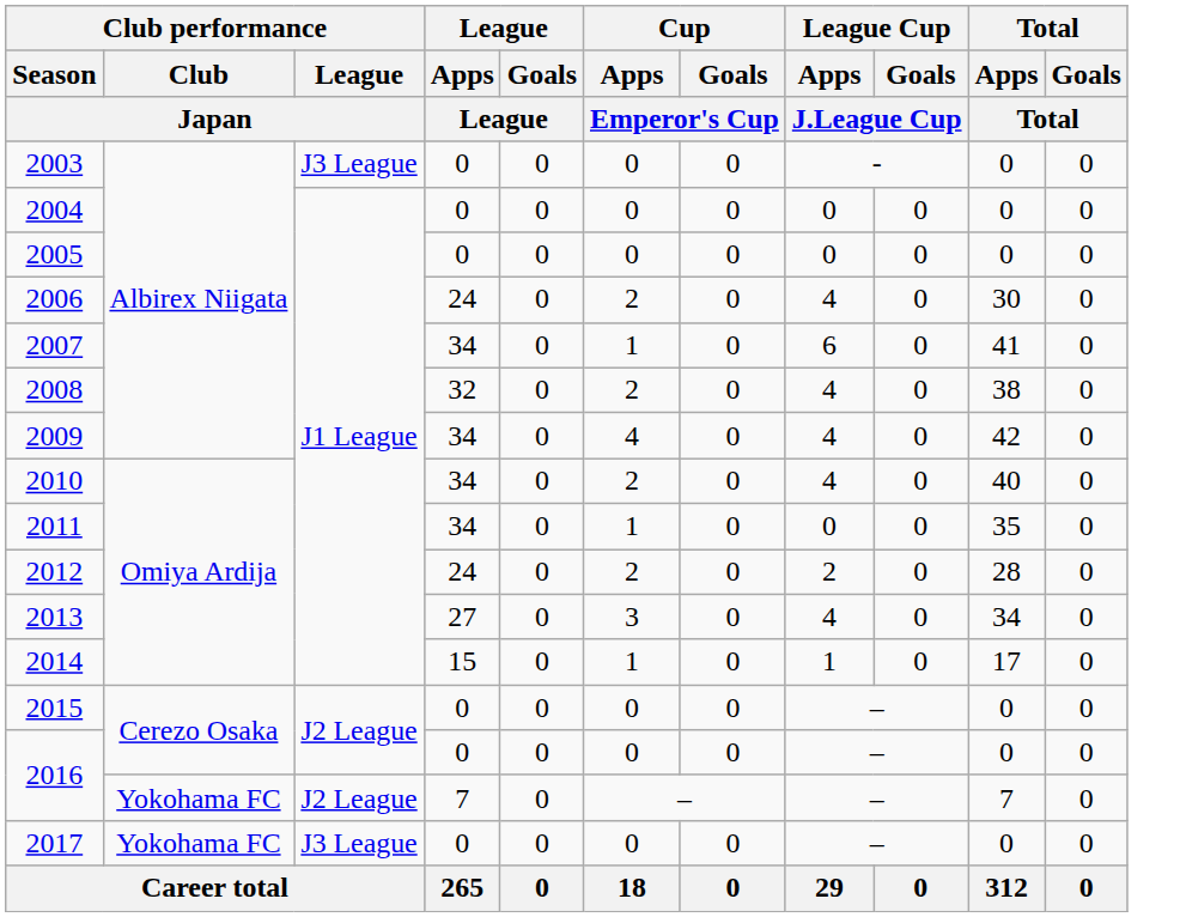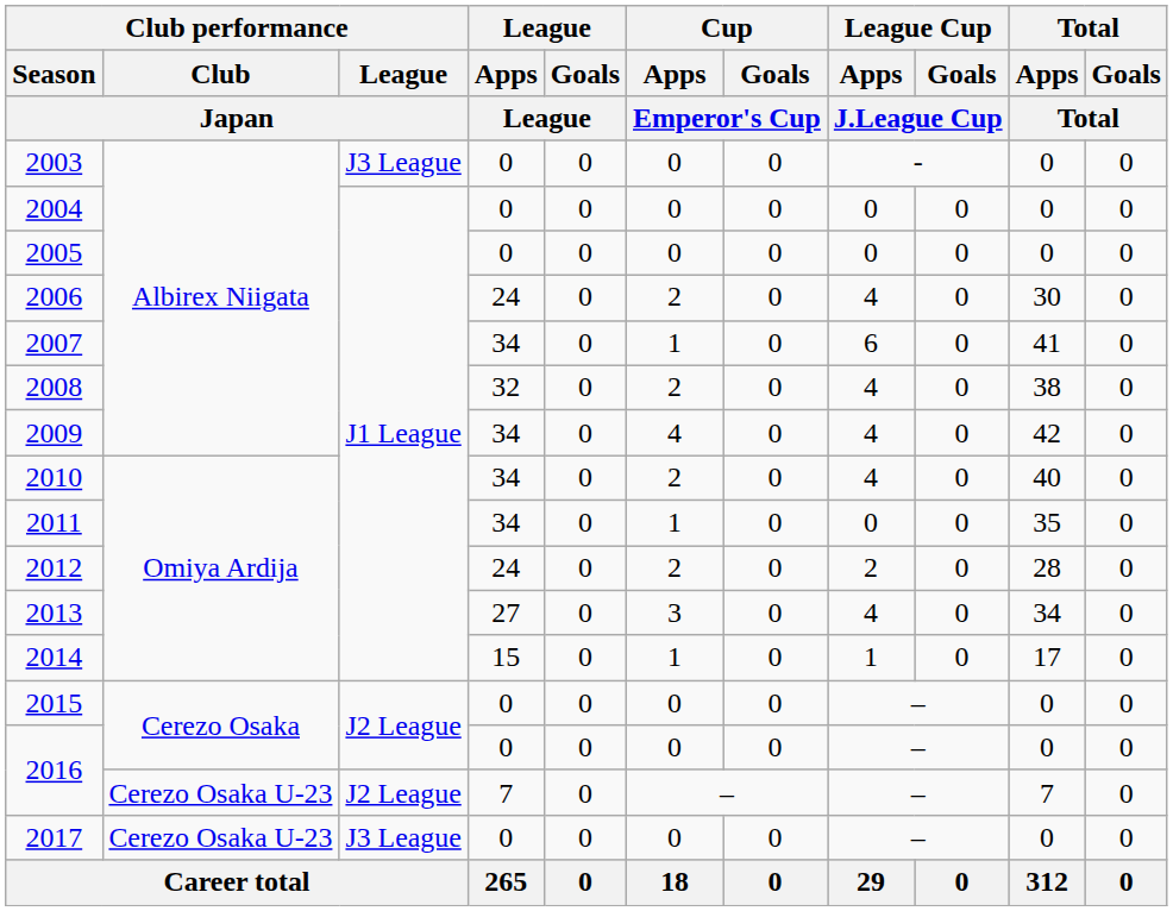 <table class="wikitable" style="text-align:center">
 <tr>
 <th colspan=3>Club performance</th>
 <th colspan=2>League</th>
 <th colspan=2>Cup</th>
 <th colspan=2>League Cup</th>
 <th colspan=2>Total</th>
 </tr>
 <tr>
 <th>Season</th>
 <th>Club</th>
 <th>League</th>
 <th>Apps</th>
 <th>Goals</th>
 <th>Apps</th>
 <th>Goals</th>
 <th>Apps</th>
 <th>Goals</th>
 <th>Apps</th>
 <th>Goals</th>
 </tr>
 <tr>
 <th colspan=3>Japan</th>
 <th colspan=2>League</th>
 <th colspan=2><a href='#'>Emperor's Cup</a></th>
 <th colspan=2><a href='#'>J.League Cup</a></th>
 <th colspan=2>Total</th>
 </tr>
 <tr>
 <td><a href='#'>2003</a></td>
 <td rowspan="7"><a href='#'>Albirex Niigata</a></td>
 <td><a href='#'>J3 League</a></td>
 <td>0</td>
 <td>0</td>
 <td>0</td>
 <td>0</td>
 <td colspan="2">-</td>
 <td>0</td>
 <td>0</td>
 </tr>
 <tr>
 <td><a href='#'>2004</a></td>
 <td rowspan="11"><a href='#'>J1 League</a></td>
 <td>0</td>
 <td>0</td>
 <td>0</td>
 <td>0</td>
 <td>0</td>
 <td>0</td>
 <td>0</td>
 <td>0</td>
 </tr>
 <tr>
 <td><a href='#'>2005</a></td>
 <td>0</td>
 <td>0</td>
 <td>0</td>
 <td>0</td>
 <td>0</td>
 <td>0</td>
 <td>0</td>
 <td>0</td>
 </tr>
 <tr>
 <td><a href='#'>2006</a></td>
 <td>24</td>
 <td>0</td>
 <td>2</td>
 <td>0</td>
 <td>4</td>
 <td>0</td>
 <td>30</td>
 <td>0</td>
 </tr>
 <tr>
 <td><a href='#'>2007</a></td>
 <td>34</td>
 <td>0</td>
 <td>1</td>
 <td>0</td>
 <td>6</td>
 <td>0</td>
 <td>41</td>
 <td>0</td>
 </tr>
 <tr>
 <td><a href='#'>2008</a></td>
 <td>32</td>
 <td>0</td>
 <td>2</td>
 <td>0</td>
 <td>4</td>
 <td>0</td>
 <td>38</td>
 <td>0</td>
 </tr>
 <tr>
 <td><a href='#'>2009</a></td>
 <td>34</td>
 <td>0</td>
 <td>4</td>
 <td>0</td>
 <td>4</td>
 <td>0</td>
 <td>42</td>
 <td>0</td>
 </tr>
 <tr>
 <td><a href='#'>2010</a></td>
 <td rowspan="5"><a href='#'>Omiya Ardija</a></td>
 <td>34</td>
 <td>0</td>
 <td>2</td>
 <td>0</td>
 <td>4</td>
 <td>0</td>
 <td>40</td>
 <td>0</td>
 </tr>
 <tr>
 <td><a href='#'>2011</a></td>
 <td>34</td>
 <td>0</td>
 <td>1</td>
 <td>0</td>
 <td>0</td>
 <td>0</td>
 <td>35</td>
 <td>0</td>
 </tr>
 <tr>
 <td><a href='#'>2012</a></td>
 <td>24</td>
 <td>0</td>
 <td>2</td>
 <td>0</td>
 <td>2</td>
 <td>0</td>
 <td>28</td>
 <td>0</td>
 </tr>
 <tr>
 <td><a href='#'>2013</a></td>
 <td>27</td>
 <td>0</td>
 <td>3</td>
 <td>0</td>
 <td>4</td>
 <td>0</td>
 <td>34</td>
 <td>0</td>
 </tr>
 <tr>
 <td><a href='#'>2014</a></td>
 <td>15</td>
 <td>0</td>
 <td>1</td>
 <td>0</td>
 <td>1</td>
 <td>0</td>
 <td>17</td>
 <td>0</td>
 </tr>
 <tr>
 <td><a href='#'>2015</a></td>
 <td rowspan="2"><a href='#'>Cerezo Osaka</a></td>
 <td rowspan="2"><a href='#'>J2 League</a></td>
 <td>0</td>
 <td>0</td>
 <td>0</td>
 <td>0</td>
 <td colspan="2">–</td>
 <td>0</td>
 <td>0</td>
 </tr>
 <tr>
 <td rowspan="2"><a href='#'>2016</a></td>
 <td>0</td>
 <td>0</td>
 <td>0</td>
 <td>0</td>
 <td colspan="2">–</td>
 <td>0</td>
 <td>0</td>
 </tr>
 <tr>
-<td><a href='#'>Yokohama FC</a></td>
+<td><a href='#'>Cerezo Osaka U-23</a></td>
 <td><a href='#'>J2 League</a></td>
 <td>7</td>
 <td>0</td>
 <td colspan="2">–</td>
 <td colspan="2">–</td>
 <td>7</td>
 <td>0</td>
 </tr>
 <tr>
 <td><a href='#'>2017</a></td>
-<td><a href='#'>Yokohama FC</a></td>
+<td><a href='#'>Cerezo Osaka U-23</a></td>
 <td><a href='#'>J3 League</a></td>
 <td>0</td>
 <td>0</td>
 <td>0</td>
 <td>0</td>
 <td colspan="2">–</td>
 <td>0</td>
 <td>0</td>
 </tr>
 <tr>
 <th colspan=3>Career total</th>
 <th>265</th>
 <th>0</th>
 <th>18</th>
 <th>0</th>
 <th>29</th>
 <th>0</th>
 <th>312</th>
 <th>0</th>
 </tr>
 </table>
